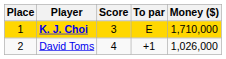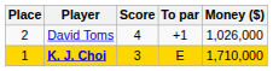 <table class="wikitable">
 <tr>
 <th>Place</th>
 <th>Player</th>
 <th>Score</th>
 <th>To par</th>
 <th>Money ($)</th>
 </tr>
+<tr>
+<td align=center>2</td>
+<td> <a href='#'>David Toms</a></td>
+<td align=center>4</td>
+<td align=center>+1</td>
+<td align=center>1,026,000</td>
+</tr>
 <tr style="background:gold">
 <td align=center>1</td>
 <td> <strong><a href='#'>K. J. Choi</a></strong></td>
 <td align=center>3</td>
 <td align=center>E</td>
 <td align=center>1,710,000</td>
 </tr>
-<tr>
-<td align=center>2</td>
-<td> <a href='#'>David Toms</a></td>
-<td align=center>4</td>
-<td align=center>+1</td>
-<td align=center>1,026,000</td>
-</tr>
 </table>
